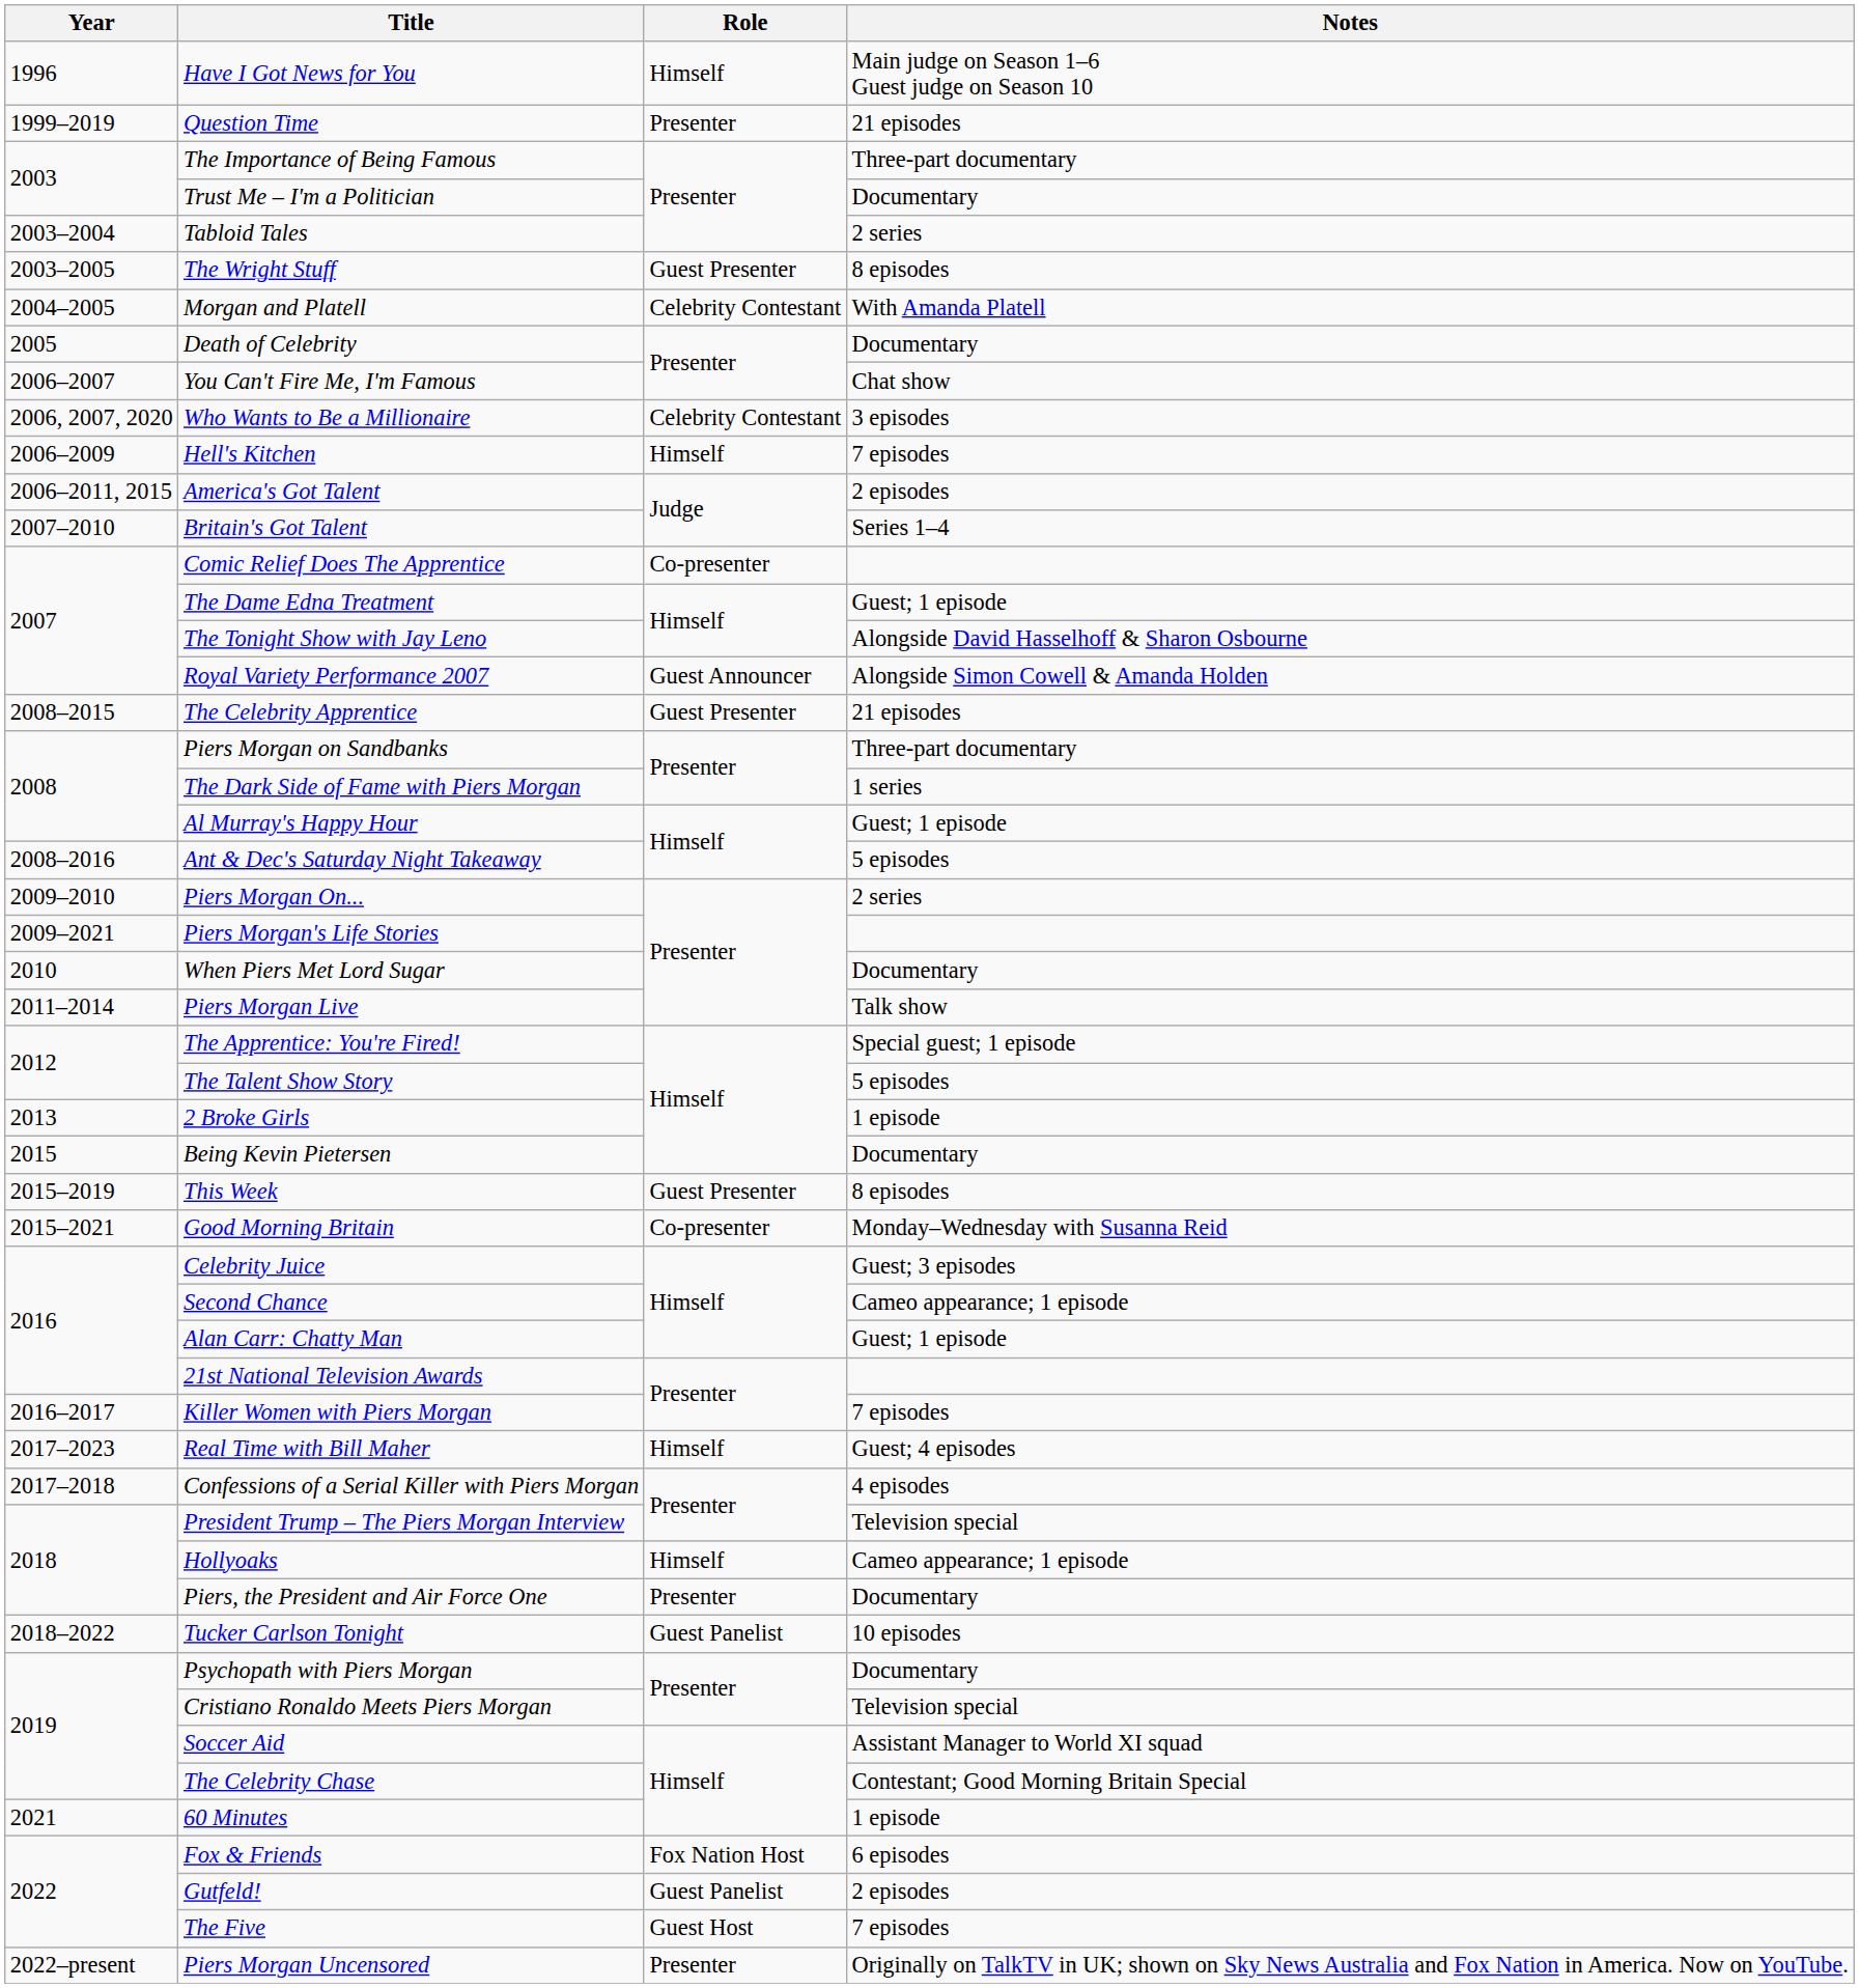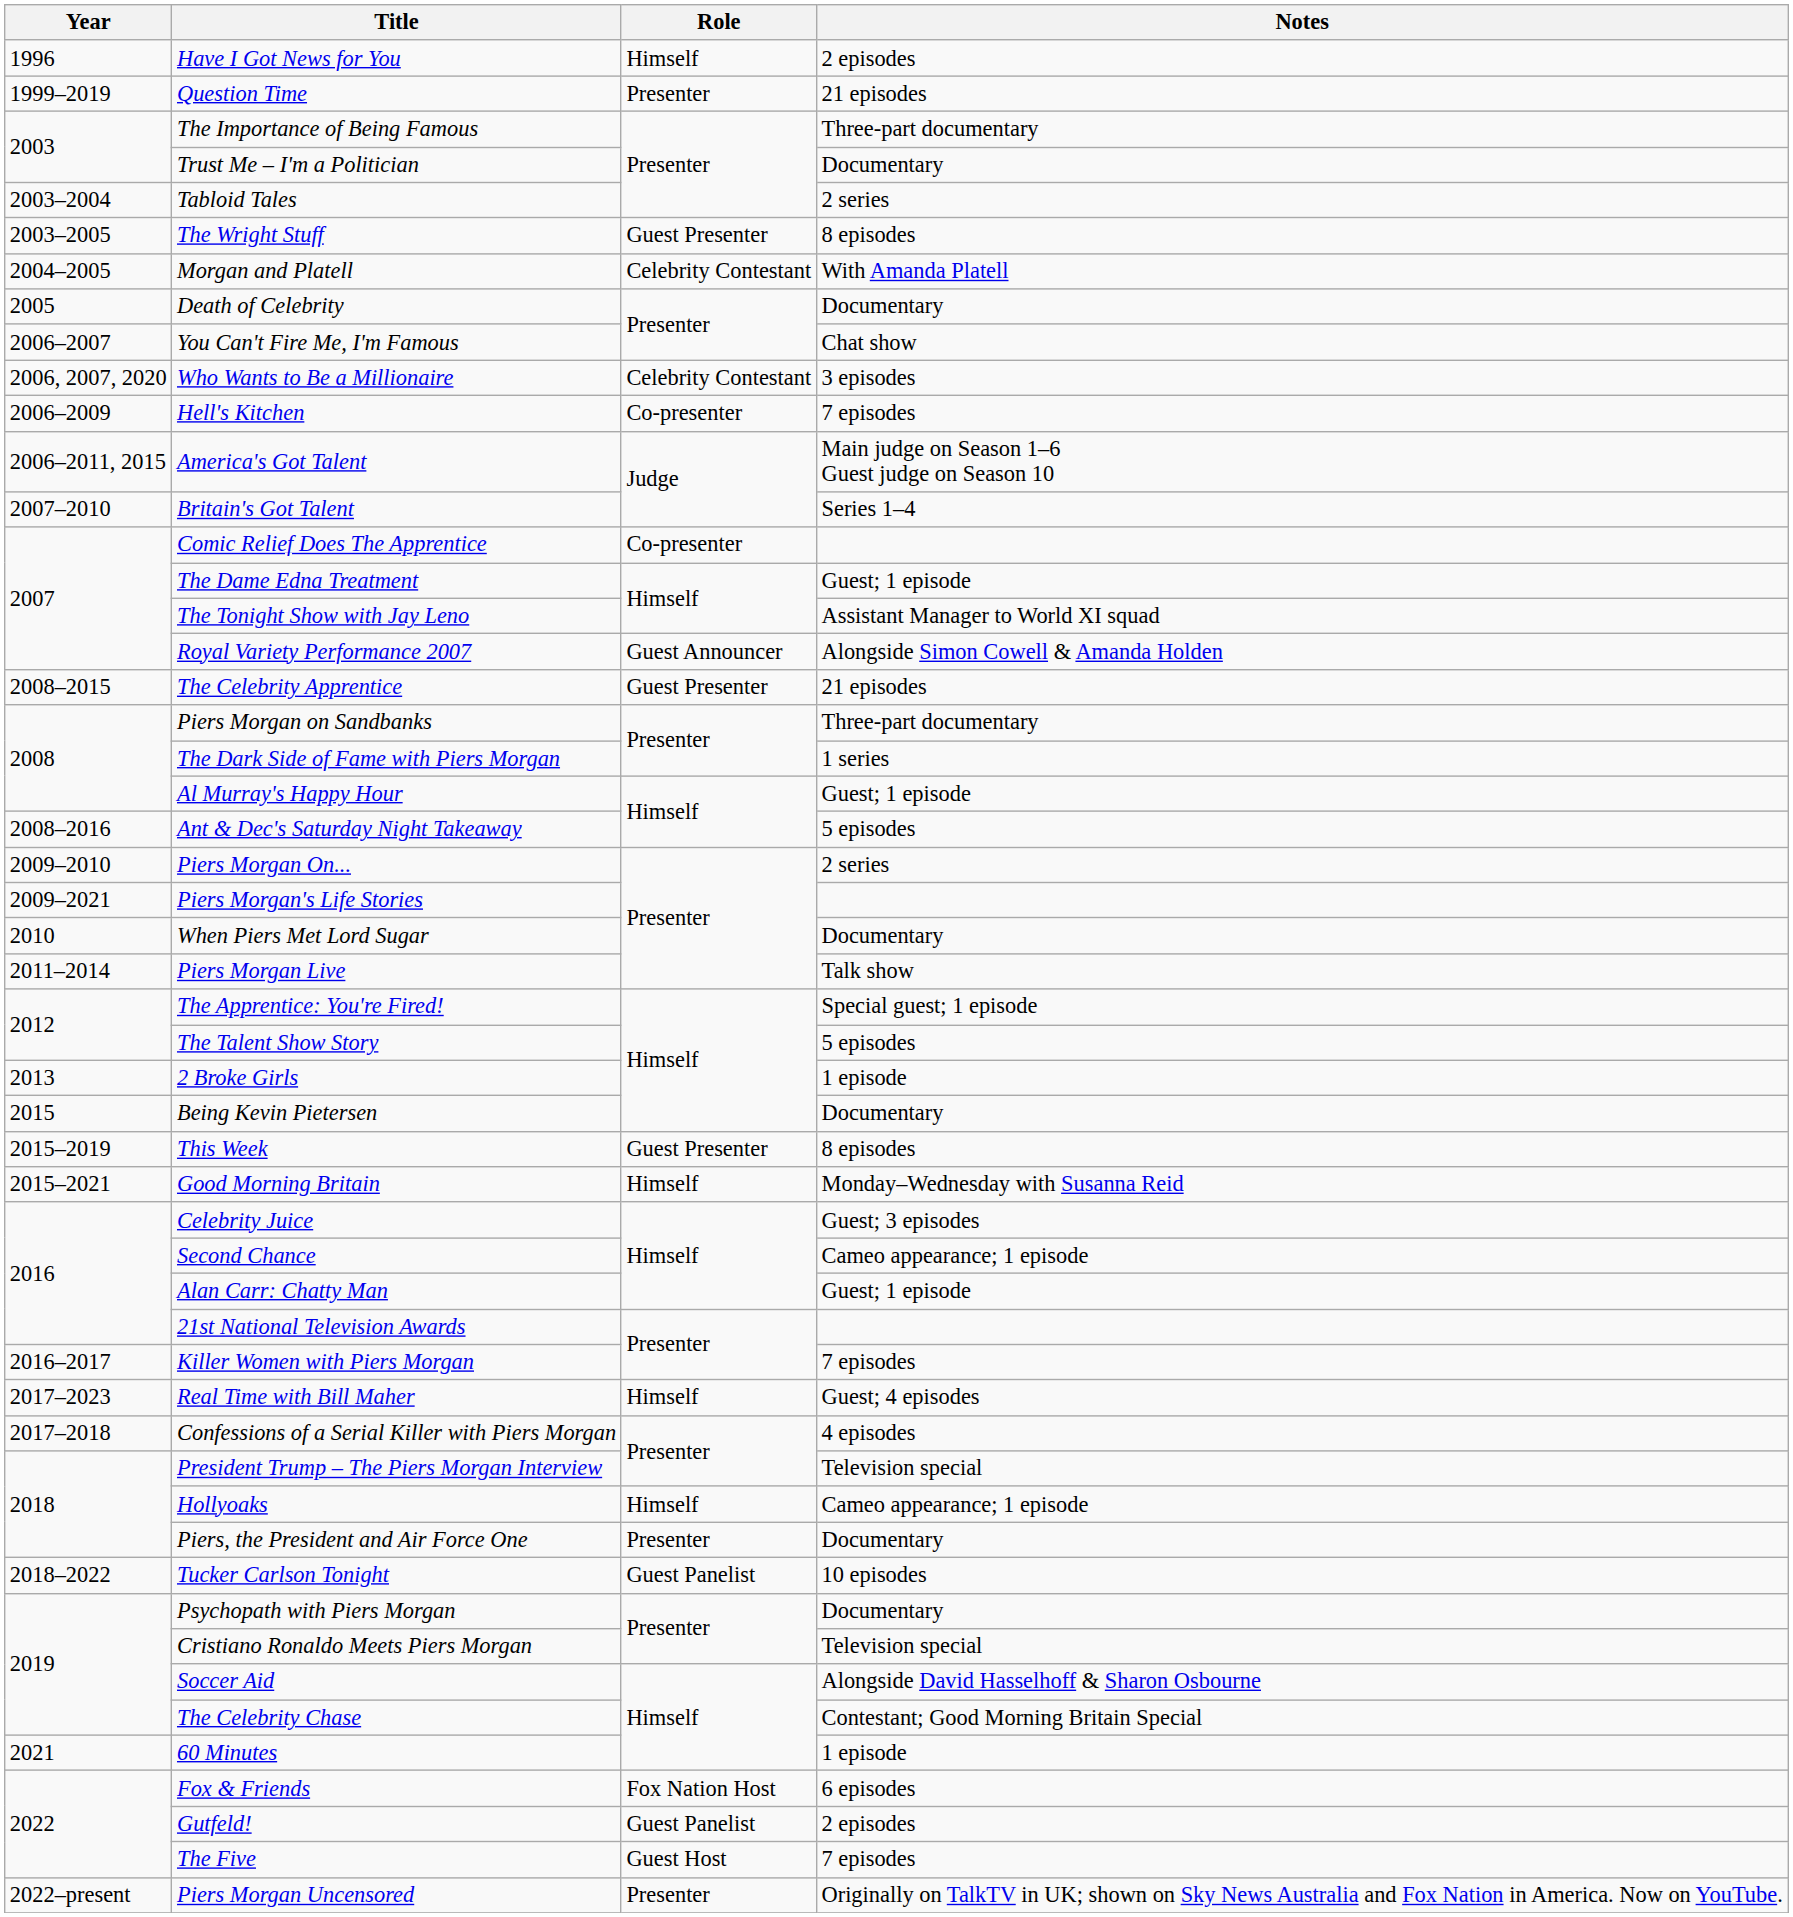 <table class="wikitable unsortable">
 <tr>
 <th>Year</th>
 <th>Title</th>
 <th>Role</th>
 <th class="unsortable">Notes</th>
 </tr>
 <tr>
 <td>1996</td>
 <td><em><a href='#'>Have I Got News for You</a></em></td>
 <td>Himself</td>
-<td>Main judge on Season 1–6<br>Guest judge on Season 10</td>
+<td>2 episodes</td>
 </tr>
 <tr>
 <td>1999–2019</td>
 <td><a href='#'><em>Question Time</em></a></td>
 <td>Presenter</td>
 <td>21 episodes</td>
 </tr>
 <tr>
 <td rowspan="2">2003</td>
 <td><em>The Importance of Being Famous</em></td>
 <td rowspan="3">Presenter</td>
 <td>Three-part documentary</td>
 </tr>
 <tr>
 <td><em>Trust Me – I'm a Politician</em></td>
 <td>Documentary</td>
 </tr>
 <tr>
 <td>2003–2004</td>
 <td><em>Tabloid Tales</em></td>
 <td>2 series</td>
 </tr>
 <tr>
 <td>2003–2005</td>
 <td><em><a href='#'>The Wright Stuff</a></em></td>
 <td>Guest Presenter</td>
 <td>8 episodes</td>
 </tr>
 <tr>
 <td>2004–2005</td>
 <td><em>Morgan and Platell</em></td>
 <td>Celebrity Contestant</td>
 <td>With <a href='#'>Amanda Platell</a></td>
 </tr>
 <tr>
 <td>2005</td>
 <td><em>Death of Celebrity</em></td>
 <td rowspan="2">Presenter</td>
 <td>Documentary</td>
 </tr>
 <tr>
 <td>2006–2007</td>
 <td><em>You Can't Fire Me, I'm Famous</em></td>
 <td>Chat show</td>
 </tr>
 <tr>
 <td>2006, 2007, 2020</td>
 <td><a href='#'><em>Who Wants to Be a Millionaire</em></a></td>
 <td>Celebrity Contestant</td>
 <td>3 episodes</td>
 </tr>
 <tr>
 <td>2006–2009</td>
 <td><a href='#'><em>Hell's Kitchen</em></a></td>
-<td>Himself</td>
+<td>Co-presenter</td>
 <td>7 episodes</td>
 </tr>
 <tr>
 <td>2006–2011, 2015</td>
 <td><em><a href='#'>America's Got Talent</a></em></td>
 <td rowspan="2">Judge</td>
-<td>2 episodes</td>
+<td>Main judge on Season 1–6<br>Guest judge on Season 10</td>
 </tr>
 <tr>
 <td>2007–2010</td>
 <td><em><a href='#'>Britain's Got Talent</a></em></td>
 <td>Series 1–4</td>
 </tr>
 <tr>
 <td rowspan="4">2007</td>
 <td><em><a href='#'>Comic Relief Does The Apprentice</a></em></td>
 <td>Co-presenter</td>
 <td></td>
 </tr>
 <tr>
 <td><em><a href='#'>The Dame Edna Treatment</a></em></td>
 <td rowspan="2">Himself</td>
 <td>Guest; 1 episode</td>
 </tr>
 <tr>
 <td><em><a href='#'>The Tonight Show with Jay Leno</a></em></td>
-<td>Alongside <a href='#'>David Hasselhoff</a> & <a href='#'>Sharon Osbourne</a></td>
+<td>Assistant Manager to World XI squad</td>
 </tr>
 <tr>
 <td><em><a href='#'>Royal Variety Performance 2007</a></em></td>
 <td>Guest Announcer</td>
 <td>Alongside <a href='#'>Simon Cowell</a> & <a href='#'>Amanda Holden</a></td>
 </tr>
 <tr>
 <td>2008–2015</td>
 <td><em><a href='#'>The Celebrity Apprentice</a></em></td>
 <td>Guest Presenter</td>
 <td>21 episodes</td>
 </tr>
 <tr>
 <td rowspan="3">2008</td>
 <td><em>Piers Morgan on Sandbanks</em></td>
 <td rowspan="2">Presenter</td>
 <td>Three-part documentary</td>
 </tr>
 <tr>
 <td><em><a href='#'>The Dark Side of Fame with Piers Morgan</a></em></td>
 <td>1 series</td>
 </tr>
 <tr>
 <td><em><a href='#'>Al Murray's Happy Hour</a></em></td>
 <td rowspan="2">Himself</td>
 <td>Guest; 1 episode</td>
 </tr>
 <tr>
 <td>2008–2016</td>
 <td><em><a href='#'>Ant & Dec's Saturday Night Takeaway</a></em></td>
 <td>5 episodes</td>
 </tr>
 <tr>
 <td>2009–2010</td>
 <td><em><a href='#'>Piers Morgan On...</a></em></td>
 <td rowspan="4">Presenter</td>
 <td>2 series</td>
 </tr>
 <tr>
 <td>2009–2021</td>
 <td><em><a href='#'>Piers Morgan's Life Stories</a></em></td>
 <td></td>
 </tr>
 <tr>
 <td>2010</td>
 <td><em>When Piers Met Lord Sugar</em></td>
 <td>Documentary</td>
 </tr>
 <tr>
 <td>2011–2014</td>
 <td><em><a href='#'>Piers Morgan Live</a></em></td>
 <td>Talk show</td>
 </tr>
 <tr>
 <td rowspan="2">2012</td>
 <td><em><a href='#'>The Apprentice: You're Fired!</a></em></td>
 <td rowspan="4">Himself</td>
 <td>Special guest; 1 episode</td>
 </tr>
 <tr>
 <td><em><a href='#'>The Talent Show Story</a></em></td>
 <td>5 episodes</td>
 </tr>
 <tr>
 <td>2013</td>
 <td><em><a href='#'>2 Broke Girls</a></em></td>
 <td>1 episode</td>
 </tr>
 <tr>
 <td>2015</td>
 <td><em>Being Kevin Pietersen</em></td>
 <td>Documentary</td>
 </tr>
 <tr>
 <td>2015–2019</td>
 <td><a href='#'><em>This Week</em></a></td>
 <td>Guest Presenter</td>
 <td>8 episodes</td>
 </tr>
 <tr>
 <td>2015–2021</td>
 <td><em><a href='#'>Good Morning Britain</a></em></td>
-<td>Co-presenter</td>
+<td>Himself</td>
 <td>Monday–Wednesday with <a href='#'>Susanna Reid</a></td>
 </tr>
 <tr>
 <td rowspan="4">2016</td>
 <td><em><a href='#'>Celebrity Juice</a></em></td>
 <td rowspan="3">Himself</td>
 <td>Guest; 3 episodes</td>
 </tr>
 <tr>
 <td><a href='#'><em>Second Chance</em></a></td>
 <td>Cameo appearance; 1 episode</td>
 </tr>
 <tr>
 <td><em><a href='#'>Alan Carr: Chatty Man</a></em></td>
 <td>Guest; 1 episode</td>
 </tr>
 <tr>
 <td><em><a href='#'>21st National Television Awards</a></em></td>
 <td rowspan="2">Presenter</td>
 <td></td>
 </tr>
 <tr>
 <td>2016–2017</td>
 <td><em><a href='#'>Killer Women with Piers Morgan</a></em></td>
 <td>7 episodes</td>
 </tr>
 <tr>
 <td>2017–2023</td>
 <td><em><a href='#'>Real Time with Bill Maher</a></em></td>
 <td>Himself</td>
 <td>Guest; 4 episodes</td>
 </tr>
 <tr>
 <td>2017–2018</td>
 <td><em>Confessions of a Serial Killer with Piers Morgan</em></td>
 <td rowspan="2">Presenter</td>
 <td>4 episodes</td>
 </tr>
 <tr>
 <td rowspan="3">2018</td>
 <td><em><a href='#'>President Trump – The Piers Morgan Interview</a></em></td>
 <td>Television special</td>
 </tr>
 <tr>
 <td><em><a href='#'>Hollyoaks</a></em></td>
 <td>Himself</td>
 <td>Cameo appearance; 1 episode</td>
 </tr>
 <tr>
 <td><em>Piers, the President and Air Force One</em></td>
 <td>Presenter</td>
 <td>Documentary</td>
 </tr>
 <tr>
 <td>2018–2022</td>
 <td><em><a href='#'>Tucker Carlson Tonight</a></em></td>
 <td>Guest Panelist</td>
 <td>10 episodes</td>
 </tr>
 <tr>
 <td rowspan="4">2019</td>
 <td><em>Psychopath with Piers Morgan</em></td>
 <td rowspan="2">Presenter</td>
 <td>Documentary</td>
 </tr>
 <tr>
 <td><em>Cristiano Ronaldo Meets Piers Morgan</em></td>
 <td>Television special</td>
 </tr>
 <tr>
 <td><em><a href='#'>Soccer Aid</a></em></td>
 <td rowspan="3">Himself</td>
-<td>Assistant Manager to World XI squad</td>
+<td>Alongside <a href='#'>David Hasselhoff</a> & <a href='#'>Sharon Osbourne</a></td>
 </tr>
 <tr>
 <td><em><a href='#'>The Celebrity Chase</a></em></td>
 <td>Contestant; Good Morning Britain Special</td>
 </tr>
 <tr>
 <td>2021</td>
 <td><em><a href='#'>60 Minutes</a></em></td>
 <td>1 episode</td>
 </tr>
 <tr>
 <td rowspan="3">2022</td>
 <td><em><a href='#'>Fox & Friends</a></em></td>
 <td>Fox Nation Host</td>
 <td>6 episodes</td>
 </tr>
 <tr>
 <td><em><a href='#'>Gutfeld!</a></em></td>
 <td>Guest Panelist</td>
 <td>2 episodes</td>
 </tr>
 <tr>
 <td><a href='#'><em>The Five</em></a></td>
 <td>Guest Host</td>
 <td>7 episodes</td>
 </tr>
 <tr>
 <td>2022–present</td>
 <td><em><a href='#'>Piers Morgan Uncensored</a></em></td>
 <td>Presenter</td>
 <td>Originally on <a href='#'>TalkTV</a> in UK; shown on <a href='#'>Sky News Australia</a> and <a href='#'>Fox Nation</a> in America. Now on <a href='#'>YouTube</a>.</td>
 </tr>
 </table>
